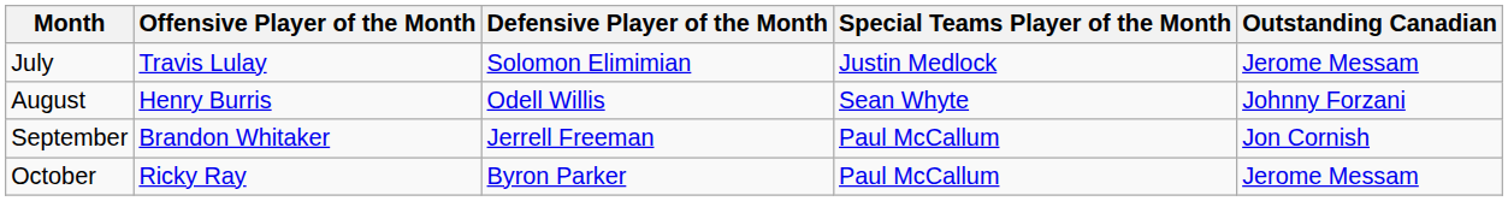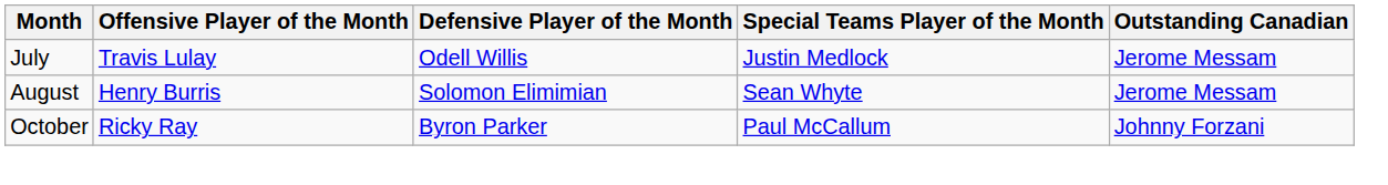 <table class="wikitable">
 <tr>
 <th>Month</th>
 <th>Offensive Player of the Month</th>
 <th>Defensive Player of the Month</th>
 <th>Special Teams Player of the Month</th>
 <th>Outstanding Canadian</th>
 </tr>
 <tr>
 <td>July</td>
 <td><a href='#'>Travis Lulay</a></td>
-<td><a href='#'>Solomon Elimimian</a></td>
+<td><a href='#'>Odell Willis</a></td>
 <td><a href='#'>Justin Medlock</a></td>
 <td><a href='#'>Jerome Messam</a></td>
 </tr>
 <tr>
 <td>August</td>
 <td><a href='#'>Henry Burris</a></td>
-<td><a href='#'>Odell Willis</a></td>
+<td><a href='#'>Solomon Elimimian</a></td>
 <td><a href='#'>Sean Whyte</a></td>
-<td><a href='#'>Johnny Forzani</a></td>
-</tr>
-<tr>
-<td>September</td>
-<td><a href='#'>Brandon Whitaker</a></td>
-<td><a href='#'>Jerrell Freeman</a></td>
-<td><a href='#'>Paul McCallum</a></td>
-<td><a href='#'>Jon Cornish</a></td>
+<td><a href='#'>Jerome Messam</a></td>
 </tr>
 <tr>
 <td>October</td>
 <td><a href='#'>Ricky Ray</a></td>
 <td><a href='#'>Byron Parker</a></td>
 <td><a href='#'>Paul McCallum</a></td>
-<td><a href='#'>Jerome Messam</a></td>
+<td><a href='#'>Johnny Forzani</a></td>
 </tr>
 </table>
